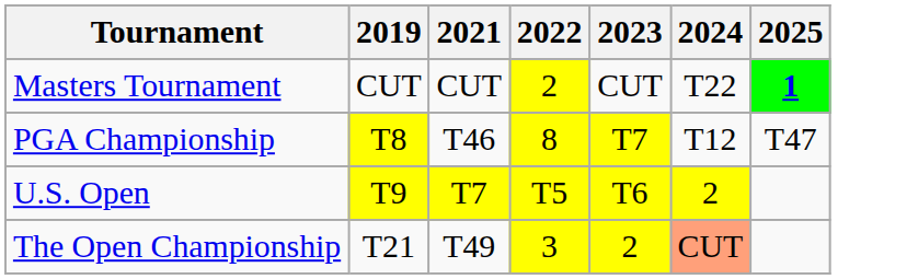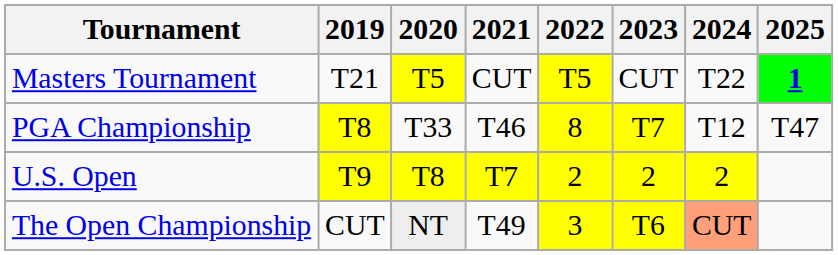 <table class="wikitable" style="font-size:95%;text-align:center;">
 <tr>
 <th>Tournament</th>
 <th>2019</th>
+<th>2020</th>
 <th>2021</th>
 <th>2022</th>
 <th>2023</th>
 <th>2024</th>
 <th>2025</th>
 </tr>
 <tr>
 <td align=left><a href='#'>Masters Tournament</a></td>
+<td>T21</td>
+<td style="background:yellow;">T5</td>
 <td>CUT</td>
-<td>CUT</td>
-<td style="background:yellow;">2</td>
+<td style="background:yellow;">T5</td>
 <td>CUT</td>
 <td>T22</td>
 <td style="background:lime;"><strong><a href='#'>1</a></strong></td>
 </tr>
 <tr>
 <td align=left><a href='#'>PGA Championship</a></td>
 <td style="background:yellow;">T8</td>
+<td>T33</td>
 <td>T46</td>
 <td style="background:yellow;">8</td>
 <td style="background:yellow;">T7</td>
 <td>T12</td>
 <td>T47</td>
 </tr>
 <tr>
 <td align=left><a href='#'>U.S. Open</a></td>
 <td style="background:yellow;">T9</td>
+<td style="background:yellow;">T8</td>
 <td style="background:yellow;">T7</td>
-<td style="background:yellow;">T5</td>
-<td style="background:yellow;">T6</td>
+<td style="background:yellow;">2</td>
+<td style="background:yellow;">2</td>
 <td style="background:yellow;">2</td>
 <td></td>
 </tr>
 <tr>
 <td align=left><a href='#'>The Open Championship</a></td>
-<td>T21</td>
+<td>CUT</td>
+<td style="background:#eeeeee;">NT</td>
 <td>T49</td>
 <td style="background:yellow;">3</td>
-<td style="background:yellow;">2</td>
+<td style="background:yellow;">T6</td>
 <td style="background: lightsalmon;">CUT</td>
 <td></td>
 </tr>
 </table>
